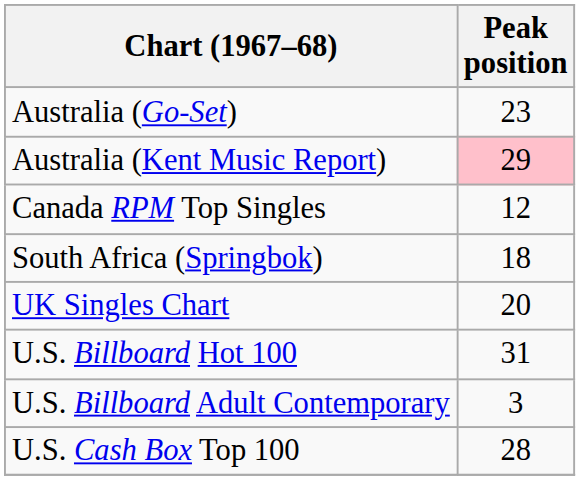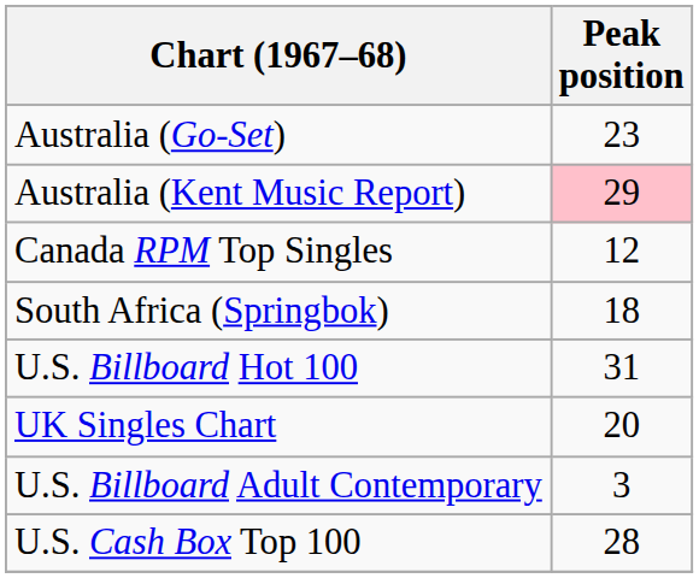 <table class="wikitable sortable">
 <tr>
 <th>Chart (1967–68)</th>
 <th>Peak<br>position</th>
 </tr>
 <tr>
 <td>Australia (<em><a href='#'>Go-Set</a></em>)</td>
 <td style="text-align:center;">23</td>
 </tr>
 <tr>
 <td>Australia (<a href='#'>Kent Music Report</a>)</td>
 <td style="background: pink; text-align:center;">29</td>
 </tr>
 <tr>
 <td>Canada <em><a href='#'>RPM</a></em> Top Singles</td>
 <td style="text-align:center;">12</td>
 </tr>
 <tr>
 <td>South Africa (<a href='#'>Springbok</a>)</td>
 <td align="center">18</td>
 </tr>
 <tr>
+<td>U.S. <em><a href='#'>Billboard</a></em> <a href='#'>Hot 100</a></td>
+<td style="text-align:center;">31</td>
+</tr>
+<tr>
 <td><a href='#'>UK Singles Chart</a></td>
 <td style="text-align:center;">20</td>
-</tr>
-<tr>
-<td>U.S. <em><a href='#'>Billboard</a></em> <a href='#'>Hot 100</a></td>
-<td style="text-align:center;">31</td>
 </tr>
 <tr>
 <td>U.S. <em><a href='#'>Billboard</a></em> <a href='#'>Adult Contemporary</a></td>
 <td style="text-align:center;">3</td>
 </tr>
 <tr>
 <td>U.S. <a href='#'><em>Cash Box</em></a> Top 100</td>
 <td align="center">28</td>
 </tr>
 <tr>
 </tr>
 </table>
